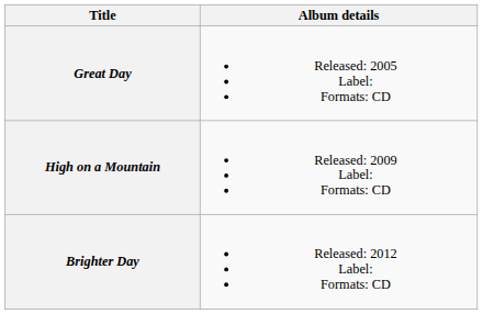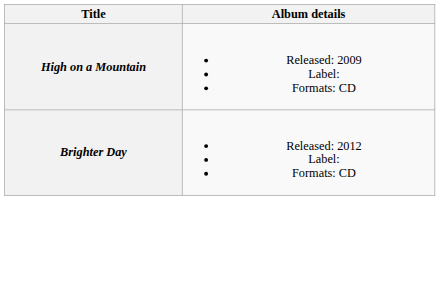 <table class="wikitable plainrowheaders" style="text-align:center;">
 <tr>
 <th scope="col" rowspan="1" style="width:14em;">Title</th>
 <th scope="col" rowspan="1" style="width:20em;">Album details</th>
-</tr>
-<tr>
-<th scope="row"><em>Great Day</em></th>
-<td><br><ul><li>Released: 2005</li><li>Label:</li><li>Formats: CD</li></ul></td>
 </tr>
 <tr>
 <th scope="row"><em>High on a Mountain</em></th>
 <td><br><ul><li>Released: 2009</li><li>Label:</li><li>Formats: CD</li></ul></td>
 </tr>
 <tr>
 <th scope="row"><em>Brighter Day</em></th>
 <td><br><ul><li>Released: 2012</li><li>Label:</li><li>Formats: CD</li></ul></td>
 </tr>
 </table>
